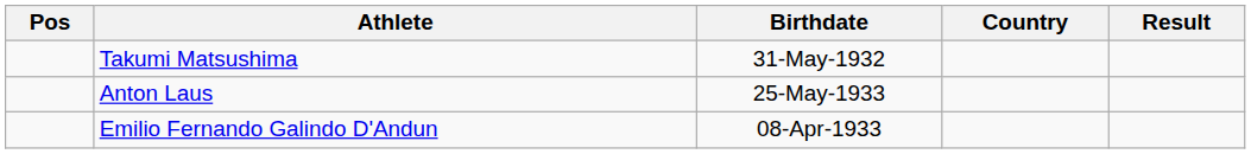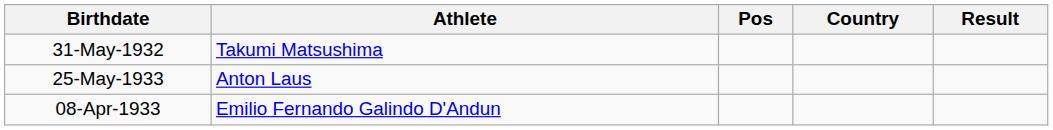 <table class="wikitable"  style="text-align:center; width:70%;">
 <tr>
+<th>Birthdate</th>
+<th>Athlete</th>
 <th>Pos</th>
-<th>Athlete</th>
-<th>Birthdate</th>
 <th>Country</th>
 <th>Result</th>
 </tr>
 <tr>
+<td>31-May-1932</td>
+<td align=left><a href='#'>Takumi Matsushima</a></td>
 <td align=center></td>
-<td align=left><a href='#'>Takumi Matsushima</a></td>
-<td>31-May-1932</td>
 <td align=left></td>
 <td></td>
 </tr>
 <tr>
+<td>25-May-1933</td>
+<td align=left><a href='#'>Anton Laus</a></td>
 <td align=center></td>
-<td align=left><a href='#'>Anton Laus</a></td>
-<td>25-May-1933</td>
 <td align=left></td>
 <td></td>
 </tr>
 <tr>
+<td>08-Apr-1933</td>
+<td align=left><a href='#'>Emilio Fernando Galindo D'Andun</a></td>
 <td align=center></td>
-<td align=left><a href='#'>Emilio Fernando Galindo D'Andun</a></td>
-<td>08-Apr-1933</td>
 <td align=left></td>
 <td></td>
 </tr>
 </table>
